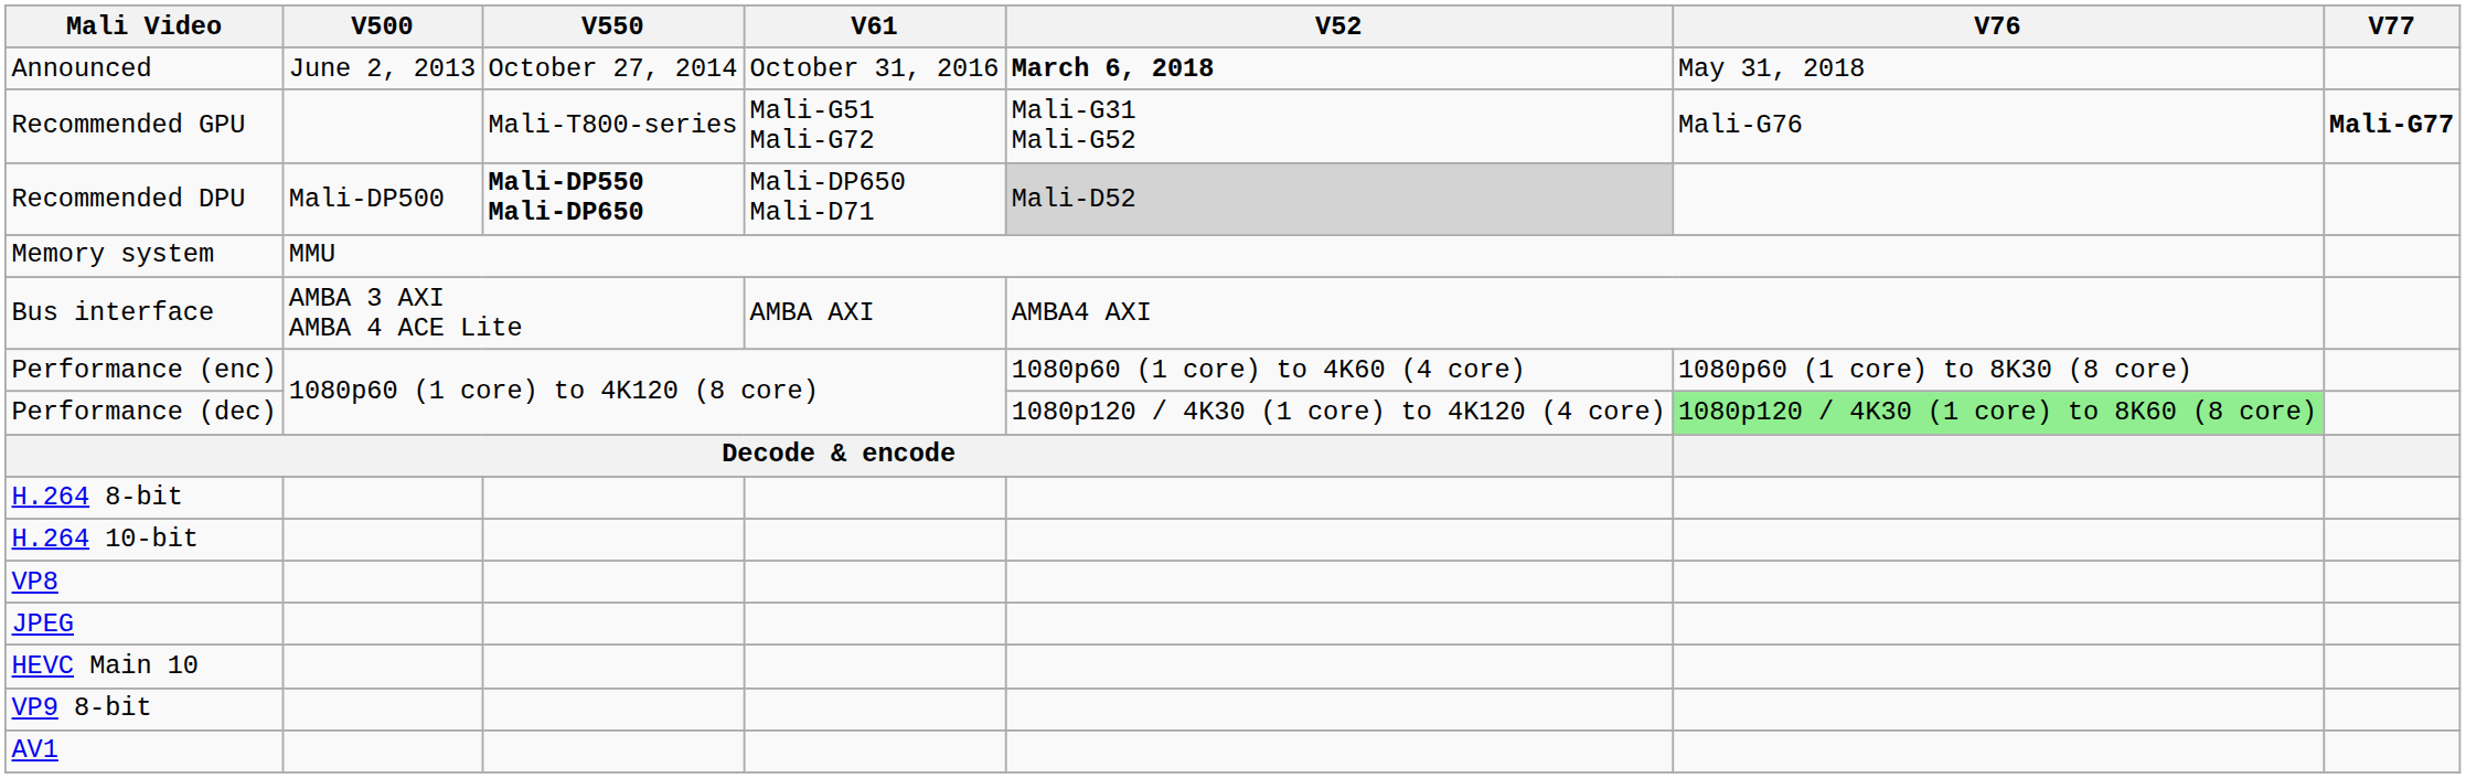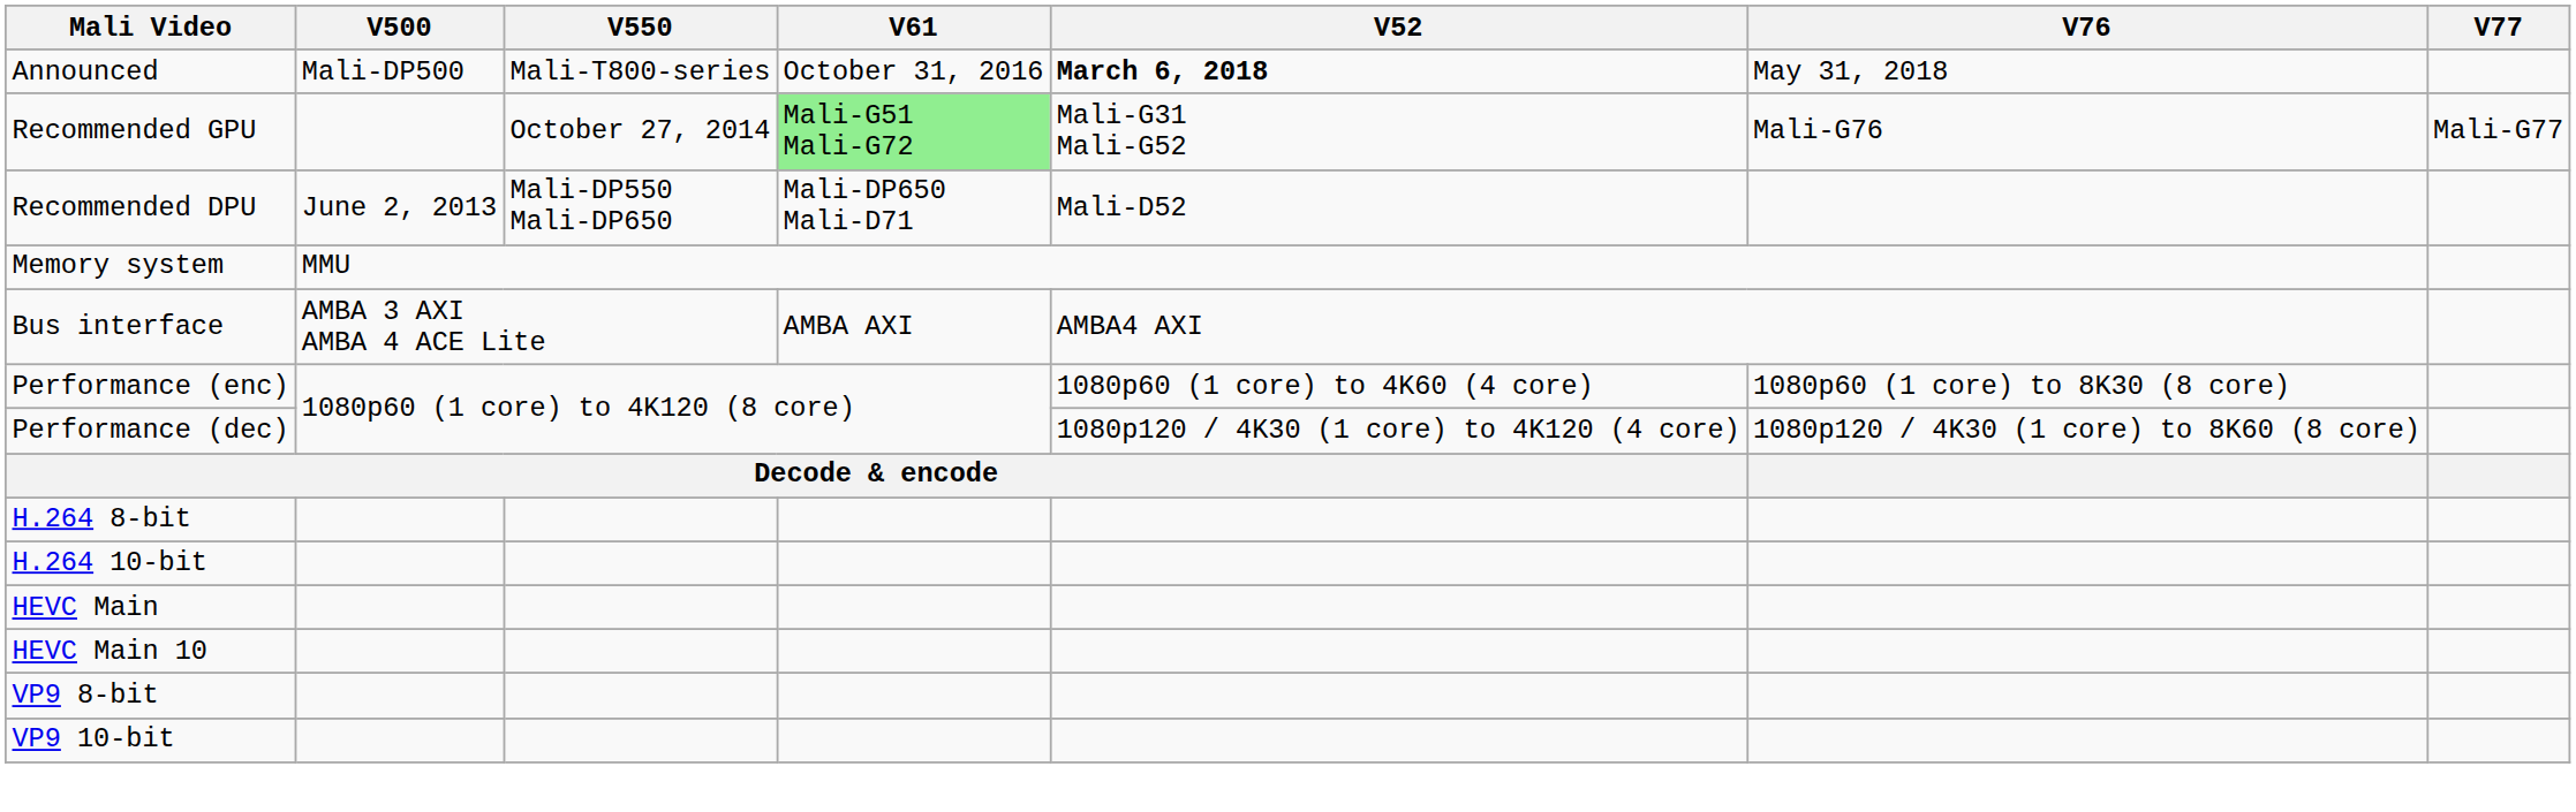 <table class="wikitable sticky-header">
 <tr>
 <th>Mali Video</th>
 <th>V500</th>
 <th>V550</th>
 <th>V61</th>
 <th>V52</th>
 <th>V76</th>
 <th>V77</th>
 </tr>
 <tr>
 <td>Announced</td>
-<td>June 2, 2013</td>
-<td>October 27, 2014</td>
+<td>Mali-DP500</td>
+<td>Mali-T800-series</td>
 <td>October 31, 2016</td>
 <td><strong>March 6, 2018</strong></td>
 <td>May 31, 2018</td>
 <td></td>
 </tr>
 <tr>
 <td>Recommended GPU</td>
 <td></td>
-<td>Mali-T800-series</td>
-<td>Mali-G51<br>Mali-G72</td>
+<td>October 27, 2014</td>
+<td style="background: lightgreen;">Mali-G51<br>Mali-G72</td>
 <td>Mali-G31<br>Mali-G52</td>
 <td>Mali-G76</td>
-<td><strong>Mali-G77</strong></td>
+<td>Mali-G77</td>
 </tr>
 <tr>
 <td>Recommended DPU</td>
-<td>Mali-DP500</td>
-<td><strong>Mali-DP550<br>Mali-DP650</strong></td>
+<td>June 2, 2013</td>
+<td>Mali-DP550<br>Mali-DP650</td>
 <td>Mali-DP650<br>Mali-D71</td>
-<td style="background: lightgrey;">Mali-D52</td>
+<td>Mali-D52</td>
 <td></td>
 <td></td>
 </tr>
 <tr>
 <td>Memory system</td>
 <td colspan="5">MMU</td>
 <td></td>
 </tr>
 <tr>
 <td>Bus interface</td>
 <td colspan="2">AMBA 3 AXI<br>AMBA 4 ACE Lite</td>
 <td>AMBA AXI</td>
 <td colspan='2'>AMBA4 AXI</td>
 <td></td>
 </tr>
 <tr>
 <td>Performance (enc)</td>
 <td colspan="3" rowspan="2">1080p60 (1 core) to 4K120 (8 core)</td>
 <td>1080p60 (1 core) to 4K60 (4 core)</td>
 <td>1080p60 (1 core) to 8K30 (8 core)</td>
 <td></td>
 </tr>
 <tr>
 <td>Performance (dec)</td>
 <td>1080p120 / 4K30 (1 core) to 4K120 (4 core)</td>
-<td style="background: lightgreen;">1080p120 / 4K30 (1 core) to 8K60 (8 core)</td>
+<td>1080p120 / 4K30 (1 core) to 8K60 (8 core)</td>
 <td></td>
 </tr>
 <tr>
 <th colspan="5">Decode & encode</th>
 <th></th>
 <th></th>
 </tr>
 <tr>
 <td><a href='#'>H.264</a> 8-bit</td>
 <td></td>
 <td></td>
 <td></td>
 <td></td>
 <td></td>
 <td></td>
 </tr>
 <tr>
 <td><a href='#'>H.264</a> 10-bit</td>
 <td></td>
 <td></td>
 <td></td>
 <td></td>
 <td></td>
 <td></td>
 </tr>
 <tr>
-<td><a href='#'>VP8</a></td>
-<td></td>
-<td></td>
-<td></td>
-<td></td>
-<td></td>
-<td></td>
-</tr>
-<tr>
-<td><a href='#'>JPEG</a></td>
+<td><a href='#'>HEVC</a> Main</td>
 <td></td>
 <td></td>
 <td></td>
 <td></td>
 <td></td>
 <td></td>
 </tr>
 <tr>
 <td><a href='#'>HEVC</a> Main 10</td>
 <td></td>
 <td></td>
 <td></td>
 <td></td>
 <td></td>
 <td></td>
 </tr>
 <tr>
 <td><a href='#'>VP9</a> 8-bit</td>
 <td></td>
 <td></td>
 <td></td>
 <td></td>
 <td></td>
 <td></td>
 </tr>
 <tr>
-<td><a href='#'>AV1</a></td>
+<td><a href='#'>VP9</a> 10-bit</td>
 <td></td>
 <td></td>
 <td></td>
 <td></td>
 <td></td>
 <td></td>
 </tr>
 </table>
